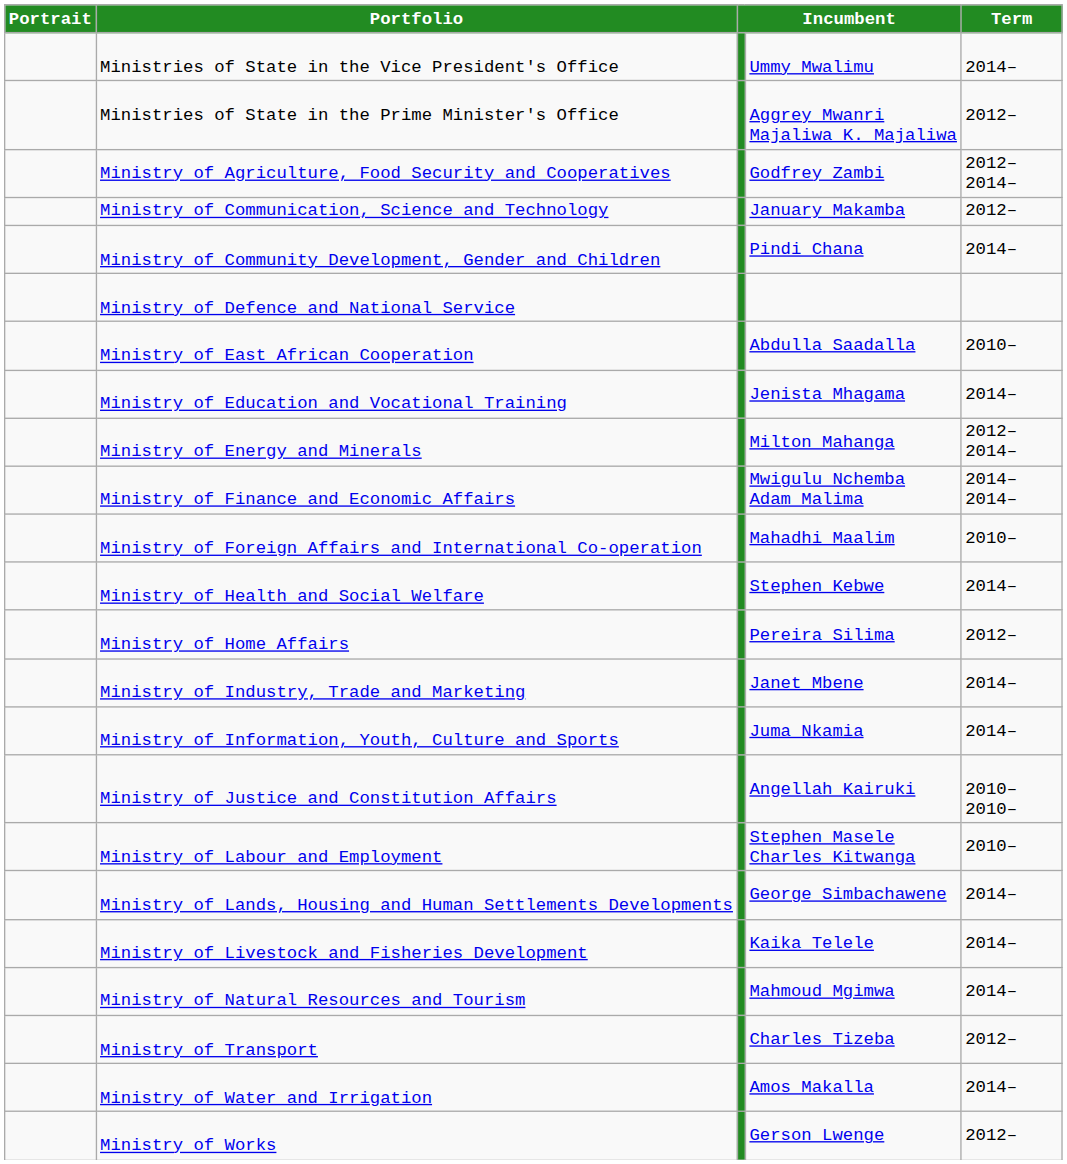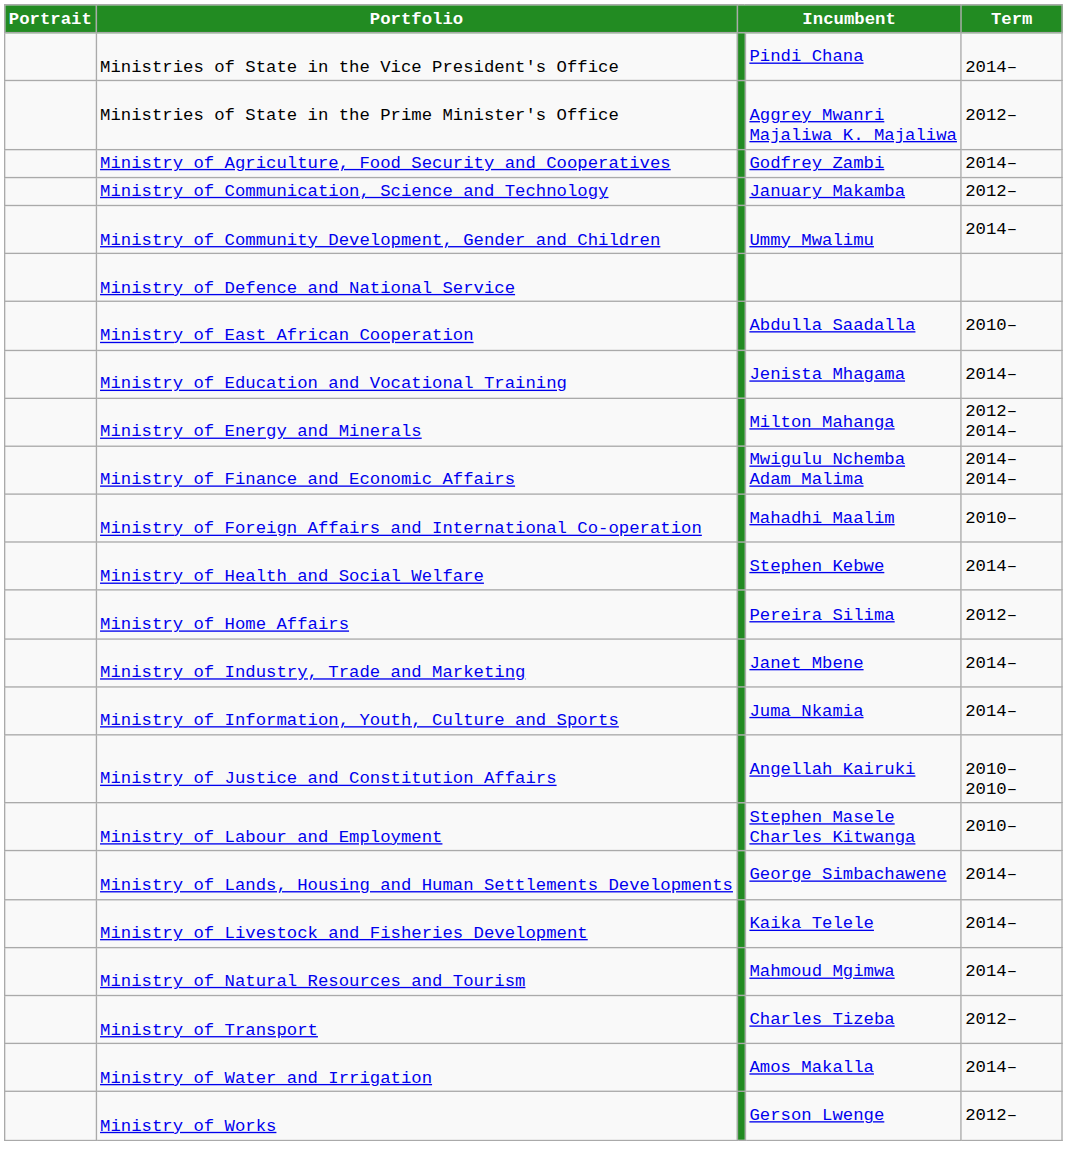 <table class="wikitable">
 <tr>
 <th style="background-color:#228B22;color: white">Portrait</th>
 <th style="background-color:#228B22;color: white">Portfolio</th>
 <th colspan=2 style="background-color:#228B22;color: white">Incumbent</th>
 <th style="background-color:#228B22;color: white">Term</th>
 </tr>
 <tr>
 <td></td>
 <td><br>Ministries of State in the Vice President's Office</td>
 <td style="background:#228B22"></td>
-<td><br> <a href='#'>Ummy Mwalimu</a></td>
+<td><a href='#'>Pindi Chana</a></td>
 <td><br> 2014–</td>
 </tr>
 <tr>
 <td></td>
 <td>Ministries of State in the Prime Minister's Office<br></td>
 <td style="background:#228B22"></td>
 <td><br> <a href='#'>Aggrey Mwanri</a> <br> <a href='#'>Majaliwa K. Majaliwa</a></td>
 <td>2012–</td>
 </tr>
 <tr>
 <td></td>
 <td><a href='#'>Ministry of Agriculture, Food Security and Cooperatives</a></td>
 <td style="background:#228B22"></td>
 <td><a href='#'>Godfrey Zambi</a></td>
-<td>2012– <br> 2014–</td>
+<td>2014–</td>
 </tr>
 <tr>
 <td></td>
 <td><a href='#'>Ministry of Communication, Science and Technology</a></td>
 <td style="background:#228B22"></td>
 <td><a href='#'>January Makamba</a></td>
 <td style="width: 70px;">2012–</td>
 </tr>
 <tr>
 <td></td>
 <td><br><a href='#'>Ministry of Community Development, Gender and Children</a></td>
 <td style="background:#228B22"></td>
-<td><a href='#'>Pindi Chana</a></td>
+<td><br> <a href='#'>Ummy Mwalimu</a></td>
 <td>2014–</td>
 </tr>
 <tr>
 <td></td>
 <td><br><a href='#'>Ministry of Defence and National Service</a></td>
 <td style="background:#228B22"></td>
 <td></td>
 <td></td>
 </tr>
 <tr>
 <td></td>
 <td><br><a href='#'>Ministry of East African Cooperation</a></td>
 <td style="background:#228B22"></td>
 <td><a href='#'>Abdulla Saadalla</a></td>
 <td>2010–</td>
 </tr>
 <tr>
 <td></td>
 <td><br><a href='#'>Ministry of Education and Vocational Training</a></td>
 <td style="background:#228B22"></td>
 <td><a href='#'>Jenista Mhagama</a></td>
 <td>2014–</td>
 </tr>
 <tr>
 <td></td>
 <td><br><a href='#'>Ministry of Energy and Minerals</a></td>
 <td style="background:#228B22"></td>
 <td><a href='#'>Milton Mahanga</a></td>
 <td>2012– <br> 2014–</td>
 </tr>
 <tr>
 <td></td>
 <td><br><a href='#'>Ministry of Finance and Economic Affairs</a></td>
 <td style="background:#228B22"></td>
 <td><a href='#'>Mwigulu Nchemba</a>  <br> <a href='#'>Adam Malima</a></td>
 <td>2014– <br> 2014–</td>
 </tr>
 <tr>
 <td></td>
 <td><br><a href='#'>Ministry of Foreign Affairs and International Co-operation</a></td>
 <td style="background:#228B22"></td>
 <td><a href='#'>Mahadhi Maalim</a></td>
 <td>2010–</td>
 </tr>
 <tr>
 <td></td>
 <td><br><a href='#'>Ministry of Health and Social Welfare</a></td>
 <td style="background:#228B22"></td>
 <td><a href='#'>Stephen Kebwe</a></td>
 <td>2014–</td>
 </tr>
 <tr>
 <td></td>
 <td><br><a href='#'>Ministry of Home Affairs</a></td>
 <td style="background:#228B22"></td>
 <td><a href='#'>Pereira Silima</a></td>
 <td>2012–</td>
 </tr>
 <tr>
 <td></td>
 <td><br><a href='#'>Ministry of Industry, Trade and Marketing</a></td>
 <td style="background:#228B22"></td>
 <td><a href='#'>Janet Mbene</a></td>
 <td>2014–</td>
 </tr>
 <tr>
 <td></td>
 <td><br><a href='#'>Ministry of Information, Youth, Culture and Sports</a></td>
 <td style="background:#228B22"></td>
 <td><a href='#'>Juma Nkamia</a></td>
 <td>2014–</td>
 </tr>
 <tr>
 <td></td>
 <td><br><a href='#'>Ministry of Justice and Constitution Affairs</a></td>
 <td style="background:#228B22"></td>
 <td><a href='#'>Angellah Kairuki</a></td>
 <td><br> 2010– <br> 2010–</td>
 </tr>
 <tr>
 <td></td>
 <td><br><a href='#'>Ministry of Labour and Employment</a></td>
 <td style="background:#228B22"></td>
 <td><a href='#'>Stephen Masele</a>  <br> <a href='#'>Charles Kitwanga</a> </td>
 <td>2010–</td>
 </tr>
 <tr>
 <td></td>
 <td><br><a href='#'>Ministry of Lands, Housing and Human Settlements Developments</a></td>
 <td style="background:#228B22"></td>
 <td><a href='#'>George Simbachawene</a></td>
 <td>2014–</td>
 </tr>
 <tr>
 <td></td>
 <td><br><a href='#'>Ministry of Livestock and Fisheries Development</a></td>
 <td style="background:#228B22"></td>
 <td><a href='#'>Kaika Telele</a></td>
 <td>2014–</td>
 </tr>
 <tr>
 <td></td>
 <td><br><a href='#'>Ministry of Natural Resources and Tourism</a></td>
 <td style="background:#228B22"></td>
 <td><a href='#'>Mahmoud Mgimwa</a></td>
 <td>2014–</td>
 </tr>
 <tr>
 <td></td>
 <td><br><a href='#'>Ministry of Transport</a></td>
 <td style="background:#228B22"></td>
 <td><a href='#'>Charles Tizeba</a></td>
 <td>2012–</td>
 </tr>
 <tr>
 <td></td>
 <td><br><a href='#'>Ministry of Water and Irrigation</a></td>
 <td style="background:#228B22"></td>
 <td><a href='#'>Amos Makalla</a></td>
 <td>2014–</td>
 </tr>
 <tr>
 <td></td>
 <td><br><a href='#'>Ministry of Works</a></td>
 <td style="background:#228B22"></td>
 <td><a href='#'>Gerson Lwenge</a></td>
 <td>2012–</td>
 </tr>
 </table>
